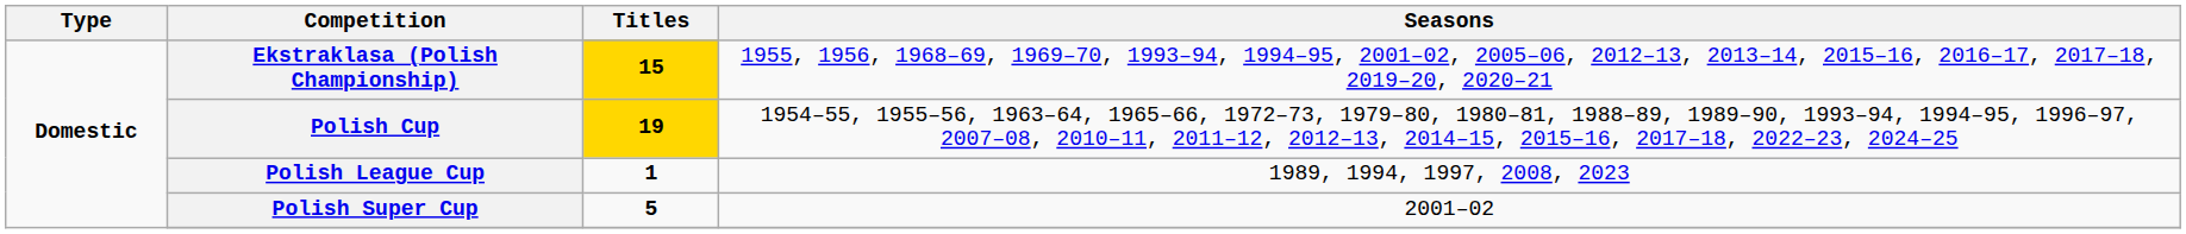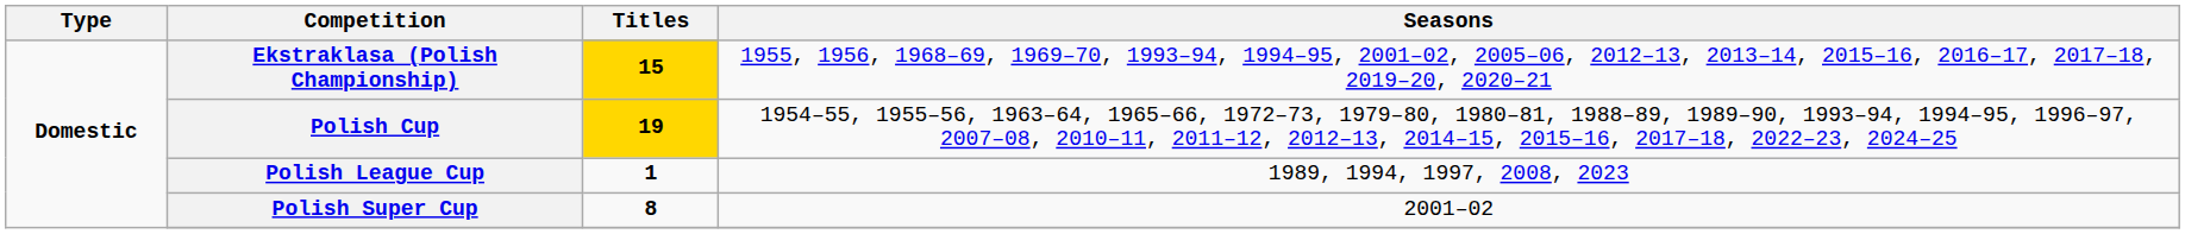 <table class="wikitable plainrowheaders" style="font-size:95%; text-align:center;">
 <tr>
 <th style="width: 1%;">Type</th>
 <th style="width: 5%;">Competition</th>
 <th style="width: 1%;">Titles</th>
 <th style="width: 21%;">Seasons</th>
 </tr>
 <tr>
 <td rowspan="5"><strong>Domestic</strong></td>
 <th scope=col><a href='#'>Ekstraklasa (Polish Championship)</a></th>
 <td style="background-color:gold" align="center"><strong>15</strong></td>
 <td><a href='#'>1955</a>, <a href='#'>1956</a>, <a href='#'>1968–69</a>, <a href='#'>1969–70</a>, <a href='#'>1993–94</a>, <a href='#'>1994–95</a>, <a href='#'>2001–02</a>, <a href='#'>2005–06</a>, <a href='#'>2012–13</a>, <a href='#'>2013–14</a>, <a href='#'>2015–16</a>, <a href='#'>2016–17</a>, <a href='#'>2017–18</a>, <a href='#'>2019–20</a>, <a href='#'>2020–21</a></td>
 </tr>
 <tr>
 <th scope=col><a href='#'>Polish Cup</a></th>
 <td style="background-color:gold"><strong>19</strong></td>
 <td>1954–55, 1955–56, 1963–64, 1965–66, 1972–73, 1979–80, 1980–81, 1988–89, 1989–90, 1993–94, 1994–95, 1996–97, <a href='#'>2007–08</a>, <a href='#'>2010–11</a>, <a href='#'>2011–12</a>, <a href='#'>2012–13</a>, <a href='#'>2014–15</a>, <a href='#'>2015–16</a>, <a href='#'>2017–18</a>, <a href='#'>2022–23</a>, <a href='#'>2024–25</a></td>
 </tr>
 <tr>
 <th scope=col><a href='#'>Polish League Cup</a></th>
 <td align="center"><strong>1</strong></td>
 <td>1989, 1994, 1997, <a href='#'>2008</a>, <a href='#'>2023</a></td>
 </tr>
 <tr>
 <th scope=col><a href='#'>Polish Super Cup</a></th>
-<td align="center"><strong>5</strong></td>
+<td align="center"><strong>8</strong></td>
 <td>2001–02</td>
 </tr>
 <tr>
 </tr>
 </table>
